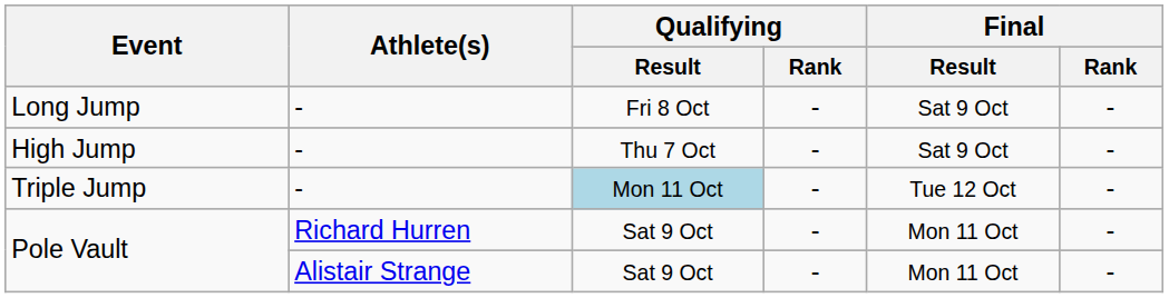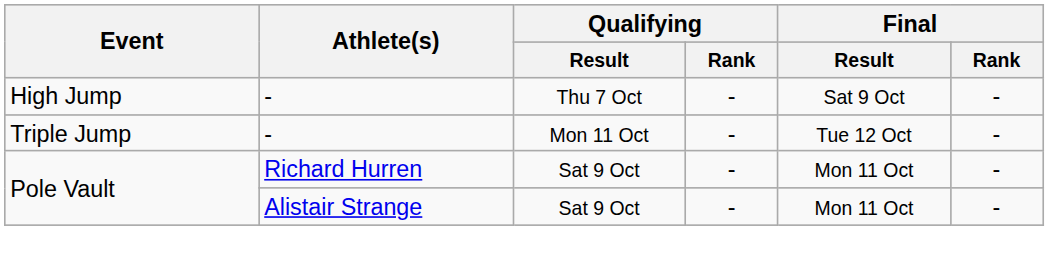 <table class=wikitable style="font-size:90%">
 <tr>
 <th rowspan="2" width=150>Event</th>
 <th rowspan="2" width=150>Athlete(s)</th>
 <th colspan="2" width=150>Qualifying</th>
 <th colspan="2" width=150>Final</th>
 </tr>
 <tr>
 <th style="line-height:1em" width=100><small>Result</small></th>
 <th style="line-height:1em" width=50><small>Rank</small></th>
 <th style="line-height:1em" width=100><small>Result</small></th>
 <th style="line-height:1em" width=50><small>Rank</small></th>
 </tr>
 <tr>
-<td>Long Jump</td>
-<td>-</td>
-<td align="center"><small>Fri 8 Oct</small></td>
-<td align="center">-</td>
-<td align="center"><small>Sat 9 Oct</small></td>
-<td align="center">-</td>
-</tr>
-<tr>
 <td>High Jump</td>
 <td>-</td>
 <td align="center"><small>Thu 7 Oct</small></td>
 <td align="center">-</td>
 <td align="center"><small>Sat 9 Oct</small></td>
 <td align="center">-</td>
 </tr>
 <tr>
 <td>Triple Jump</td>
 <td>-</td>
-<td align="center" style="background: lightblue;"><small>Mon 11 Oct</small></td>
+<td align="center"><small>Mon 11 Oct</small></td>
 <td align="center">-</td>
 <td align="center"><small>Tue 12 Oct</small></td>
 <td align="center">-</td>
 </tr>
 <tr>
 <td rowspan=2>Pole Vault</td>
 <td><a href='#'>Richard Hurren</a></td>
 <td align="center"><small>Sat 9 Oct</small></td>
 <td align="center">-</td>
 <td align="center"><small>Mon 11 Oct</small></td>
 <td align="center">-</td>
 </tr>
 <tr>
 <td><a href='#'>Alistair Strange</a></td>
 <td align="center"><small>Sat 9 Oct</small></td>
 <td align="center">-</td>
 <td align="center"><small>Mon 11 Oct</small></td>
 <td align="center">-</td>
 </tr>
 </table>
